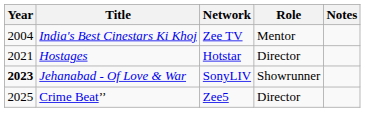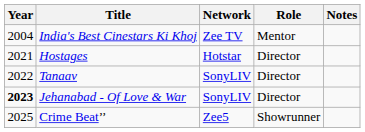 <table class="wikitable sortable">
 <tr>
 <th>Year</th>
 <th>Title</th>
 <th>Network</th>
 <th>Role</th>
 <th>Notes</th>
 </tr>
 <tr>
 <td>2004</td>
 <td><em><a href='#'>India's Best Cinestars Ki Khoj</a></em></td>
 <td><a href='#'>Zee TV</a></td>
 <td>Mentor</td>
 <td></td>
 </tr>
 <tr>
 <td>2021</td>
 <td><em><a href='#'>Hostages</a></em></td>
 <td><a href='#'>Hotstar</a></td>
 <td>Director</td>
 <td></td>
 </tr>
 <tr>
+<td>2022</td>
+<td><em><a href='#'>Tanaav</a></em></td>
+<td><a href='#'>SonyLIV</a></td>
+<td>Director</td>
+<td></td>
+</tr>
+<tr>
 <td><strong>2023</strong></td>
 <td><em><a href='#'>Jehanabad - Of Love & War</a></em></td>
 <td><a href='#'>SonyLIV</a></td>
-<td>Showrunner</td>
+<td>Director</td>
 <td></td>
 </tr>
 <tr>
 <td>2025</td>
 <td><a href='#'>Crime Beat</a>’’</td>
 <td><a href='#'>Zee5</a></td>
-<td>Director</td>
+<td>Showrunner</td>
 </tr>
 </table>
